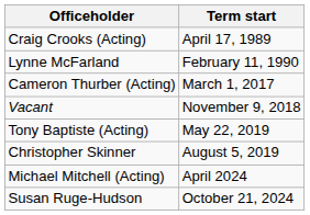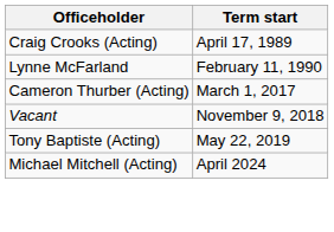 <table class="wikitable sortable">
 <tr style="vertical-align:bottom;">
 <th>Officeholder</th>
 <th>Term start</th>
 </tr>
 <tr>
 <td>Craig Crooks (Acting)</td>
 <td>April 17, 1989</td>
 </tr>
 <tr>
 <td>Lynne McFarland</td>
 <td>February 11, 1990</td>
 </tr>
 <tr>
 <td>Cameron Thurber (Acting)</td>
 <td>March 1, 2017</td>
 </tr>
 <tr>
 <td><em>Vacant</em></td>
 <td>November 9, 2018</td>
 </tr>
 <tr>
 <td>Tony Baptiste (Acting)</td>
 <td>May 22, 2019</td>
 </tr>
 <tr>
-<td>Christopher Skinner</td>
-<td>August 5, 2019</td>
-</tr>
-<tr>
 <td>Michael Mitchell (Acting)</td>
 <td>April 2024</td>
 </tr>
-<tr>
-<td>Susan Ruge-Hudson</td>
-<td>October 21, 2024</td>
-</tr>
 </table>
